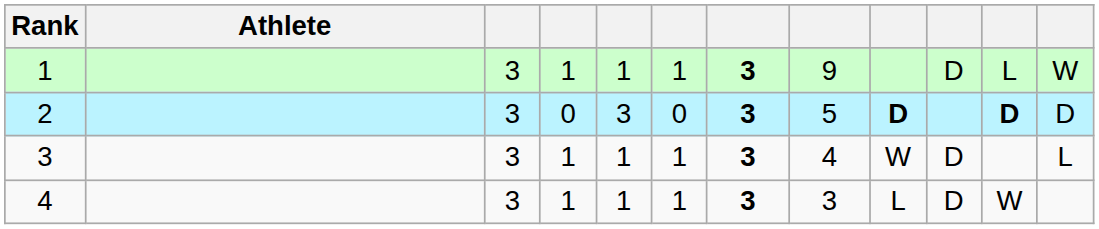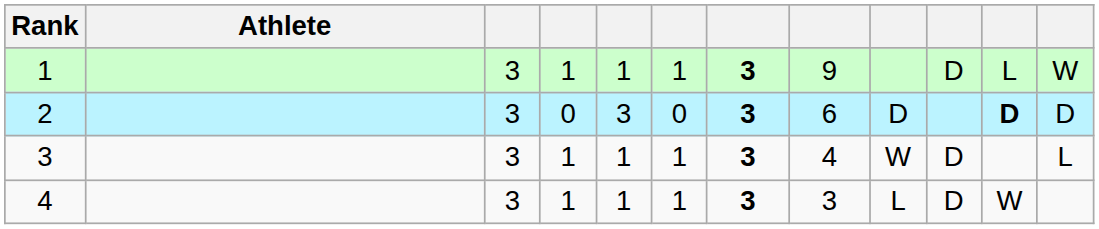 <table class="wikitable" style="text-align: center;">
 <tr>
 <th width=25>Rank</th>
 <th width=225>Athlete</th>
 <th width=25></th>
 <th width=25></th>
 <th width=25></th>
 <th width=25></th>
 <th width=40></th>
 <th width=40></th>
 <th width=25></th>
 <th width=25></th>
 <th width=25></th>
 <th width=25></th>
 </tr>
 <tr bgcolor=ccffcc>
 <td>1</td>
 <td align=left></td>
 <td>3</td>
 <td>1</td>
 <td>1</td>
 <td>1</td>
 <td><strong>3</strong></td>
 <td>9</td>
 <td></td>
 <td>D</td>
 <td>L</td>
 <td>W</td>
 </tr>
 <tr bgcolor=bbf3ff>
 <td>2</td>
 <td align=left></td>
 <td>3</td>
 <td>0</td>
 <td>3</td>
 <td>0</td>
 <td><strong>3</strong></td>
-<td>5</td>
-<td><strong>D</strong></td>
+<td>6</td>
+<td>D</td>
 <td></td>
 <td><strong>D</strong></td>
 <td>D</td>
 </tr>
 <tr>
 <td>3</td>
 <td align=left></td>
 <td>3</td>
 <td>1</td>
 <td>1</td>
 <td>1</td>
 <td><strong>3</strong></td>
 <td>4</td>
 <td>W</td>
 <td>D</td>
 <td></td>
 <td>L</td>
 </tr>
 <tr>
 <td>4</td>
 <td align=left></td>
 <td>3</td>
 <td>1</td>
 <td>1</td>
 <td>1</td>
 <td><strong>3</strong></td>
 <td>3</td>
 <td>L</td>
 <td>D</td>
 <td>W</td>
 <td></td>
 </tr>
 </table>
